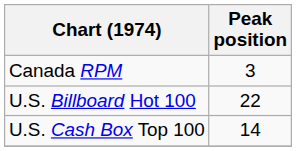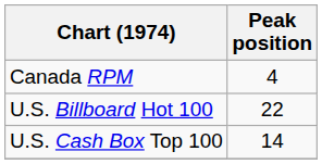 <table class="wikitable sortable">
 <tr>
 <th align="left">Chart (1974)</th>
 <th align="left">Peak<br>position</th>
 </tr>
 <tr>
 <td align="left">Canada <a href='#'><em>RPM</em></a></td>
-<td style="text-align:center;">3</td>
+<td style="text-align:center;">4</td>
 </tr>
 <tr>
 <td align="left">U.S. <em><a href='#'>Billboard</a></em> <a href='#'>Hot 100</a></td>
 <td style="text-align:center;">22</td>
 </tr>
 <tr>
 <td align="left">U.S. <em><a href='#'>Cash Box</a></em> Top 100 </td>
 <td style="text-align:center;">14</td>
 </tr>
 <tr>
 </tr>
 </table>
